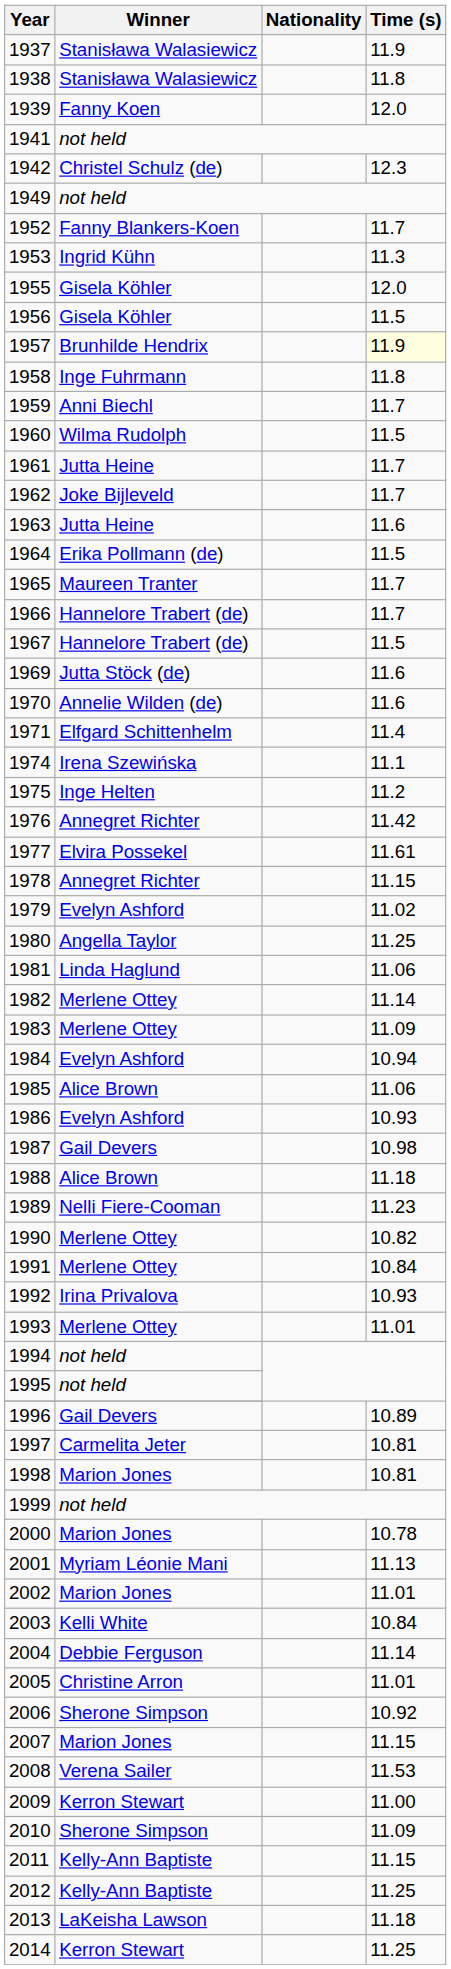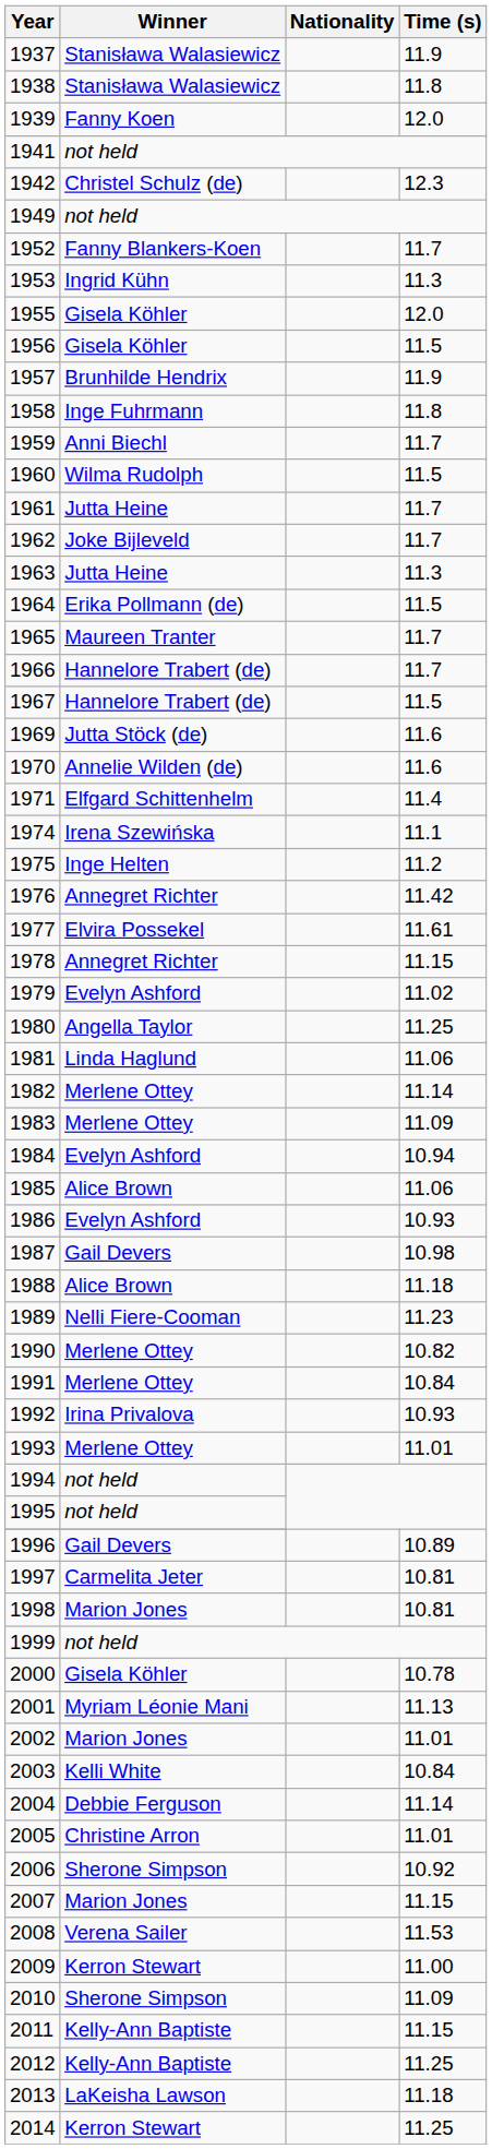 <table class="wikitable collapsible collapsed" style="float:left">
 <tr>
 <th>Year</th>
 <th>Winner</th>
 <th>Nationality</th>
 <th>Time (s)</th>
 </tr>
 <tr>
 <td>1937</td>
 <td><a href='#'>Stanisława Walasiewicz</a></td>
 <td></td>
 <td>11.9</td>
 </tr>
 <tr>
 <td>1938</td>
 <td><a href='#'>Stanisława Walasiewicz</a></td>
 <td></td>
 <td>11.8</td>
 </tr>
 <tr>
 <td>1939</td>
 <td><a href='#'>Fanny Koen</a></td>
 <td></td>
 <td>12.0</td>
 </tr>
 <tr>
 <td>1941</td>
 <td colspan=3><em>not held</em></td>
 </tr>
 <tr>
 <td>1942</td>
 <td><a href='#'>Christel Schulz</a> (<a href='#'>de</a>)</td>
 <td></td>
 <td>12.3</td>
 </tr>
 <tr>
 <td>1949</td>
 <td colspan=3><em>not held</em></td>
 </tr>
 <tr>
 <td>1952</td>
 <td><a href='#'>Fanny Blankers-Koen</a></td>
 <td></td>
 <td>11.7</td>
 </tr>
 <tr>
 <td>1953</td>
 <td><a href='#'>Ingrid Kühn</a></td>
 <td></td>
 <td>11.3</td>
 </tr>
 <tr>
 <td>1955</td>
 <td><a href='#'>Gisela Köhler</a></td>
 <td></td>
 <td>12.0</td>
 </tr>
 <tr>
 <td>1956</td>
 <td><a href='#'>Gisela Köhler</a></td>
 <td></td>
 <td>11.5</td>
 </tr>
 <tr>
 <td>1957</td>
 <td><a href='#'>Brunhilde Hendrix</a></td>
 <td></td>
-<td style="background: lightyellow;">11.9</td>
+<td>11.9</td>
 </tr>
 <tr>
 <td>1958</td>
 <td><a href='#'>Inge Fuhrmann</a></td>
 <td></td>
 <td>11.8</td>
 </tr>
 <tr>
 <td>1959</td>
 <td><a href='#'>Anni Biechl</a></td>
 <td></td>
 <td>11.7</td>
 </tr>
 <tr>
 <td>1960</td>
 <td><a href='#'>Wilma Rudolph</a></td>
 <td></td>
 <td>11.5</td>
 </tr>
 <tr>
 <td>1961</td>
 <td><a href='#'>Jutta Heine</a></td>
 <td></td>
 <td>11.7</td>
 </tr>
 <tr>
 <td>1962</td>
 <td><a href='#'>Joke Bijleveld</a></td>
 <td></td>
 <td>11.7</td>
 </tr>
 <tr>
 <td>1963</td>
 <td><a href='#'>Jutta Heine</a></td>
 <td></td>
-<td>11.6</td>
+<td>11.3</td>
 </tr>
 <tr>
 <td>1964</td>
 <td><a href='#'>Erika Pollmann</a> (<a href='#'>de</a>)</td>
 <td></td>
 <td>11.5</td>
 </tr>
 <tr>
 <td>1965</td>
 <td><a href='#'>Maureen Tranter</a></td>
 <td></td>
 <td>11.7</td>
 </tr>
 <tr>
 <td>1966</td>
 <td><a href='#'>Hannelore Trabert</a> (<a href='#'>de</a>)</td>
 <td></td>
 <td>11.7</td>
 </tr>
 <tr>
 <td>1967</td>
 <td><a href='#'>Hannelore Trabert</a> (<a href='#'>de</a>)</td>
 <td></td>
 <td>11.5</td>
 </tr>
 <tr>
 <td>1969</td>
 <td><a href='#'>Jutta Stöck</a> (<a href='#'>de</a>)</td>
 <td></td>
 <td>11.6</td>
 </tr>
 <tr>
 <td>1970</td>
 <td><a href='#'>Annelie Wilden</a> (<a href='#'>de</a>)</td>
 <td></td>
 <td>11.6</td>
 </tr>
 <tr>
 <td>1971</td>
 <td><a href='#'>Elfgard Schittenhelm</a></td>
 <td></td>
 <td>11.4</td>
 </tr>
 <tr>
 <td>1974</td>
 <td><a href='#'>Irena Szewińska</a></td>
 <td></td>
 <td>11.1</td>
 </tr>
 <tr>
 <td>1975</td>
 <td><a href='#'>Inge Helten</a></td>
 <td></td>
 <td>11.2</td>
 </tr>
 <tr>
 <td>1976</td>
 <td><a href='#'>Annegret Richter</a></td>
 <td></td>
 <td>11.42</td>
 </tr>
 <tr>
 <td>1977</td>
 <td><a href='#'>Elvira Possekel</a></td>
 <td></td>
 <td>11.61</td>
 </tr>
 <tr>
 <td>1978</td>
 <td><a href='#'>Annegret Richter</a></td>
 <td></td>
 <td>11.15</td>
 </tr>
 <tr>
 <td>1979</td>
 <td><a href='#'>Evelyn Ashford</a></td>
 <td></td>
 <td>11.02</td>
 </tr>
 <tr>
 <td>1980</td>
 <td><a href='#'>Angella Taylor</a></td>
 <td></td>
 <td>11.25</td>
 </tr>
 <tr>
 <td>1981</td>
 <td><a href='#'>Linda Haglund</a></td>
 <td></td>
 <td>11.06</td>
 </tr>
 <tr>
 <td>1982</td>
 <td><a href='#'>Merlene Ottey</a></td>
 <td></td>
 <td>11.14</td>
 </tr>
 <tr>
 <td>1983</td>
 <td><a href='#'>Merlene Ottey</a></td>
 <td></td>
 <td>11.09</td>
 </tr>
 <tr>
 <td>1984</td>
 <td><a href='#'>Evelyn Ashford</a></td>
 <td></td>
 <td>10.94</td>
 </tr>
 <tr>
 <td>1985</td>
 <td><a href='#'>Alice Brown</a></td>
 <td></td>
 <td>11.06</td>
 </tr>
 <tr>
 <td>1986</td>
 <td><a href='#'>Evelyn Ashford</a></td>
 <td></td>
 <td>10.93</td>
 </tr>
 <tr>
 <td>1987</td>
 <td><a href='#'>Gail Devers</a></td>
 <td></td>
 <td>10.98</td>
 </tr>
 <tr>
 <td>1988</td>
 <td><a href='#'>Alice Brown</a></td>
 <td></td>
 <td>11.18</td>
 </tr>
 <tr>
 <td>1989</td>
 <td><a href='#'>Nelli Fiere-Cooman</a></td>
 <td></td>
 <td>11.23</td>
 </tr>
 <tr>
 <td>1990</td>
 <td><a href='#'>Merlene Ottey</a></td>
 <td></td>
 <td>10.82</td>
 </tr>
 <tr>
 <td>1991</td>
 <td><a href='#'>Merlene Ottey</a></td>
 <td></td>
 <td>10.84</td>
 </tr>
 <tr>
 <td>1992</td>
 <td><a href='#'>Irina Privalova</a></td>
 <td></td>
 <td>10.93</td>
 </tr>
 <tr>
 <td>1993</td>
 <td><a href='#'>Merlene Ottey</a></td>
 <td></td>
 <td>11.01</td>
 </tr>
 <tr>
 <td>1994</td>
 <td><em>not held</em></td>
 </tr>
 <tr>
 <td>1995</td>
 <td><em>not held</em></td>
 </tr>
 <tr>
 </tr>
 <tr>
 <td>1996</td>
 <td><a href='#'>Gail Devers</a></td>
 <td></td>
 <td>10.89</td>
 </tr>
 <tr>
 <td>1997</td>
 <td><a href='#'>Carmelita Jeter</a></td>
 <td></td>
 <td>10.81</td>
 </tr>
 <tr>
 <td>1998</td>
 <td><a href='#'>Marion Jones</a></td>
 <td></td>
 <td>10.81</td>
 </tr>
 <tr>
 <td>1999</td>
 <td colspan=3><em>not held</em></td>
 </tr>
 <tr>
 <td>2000</td>
-<td><a href='#'>Marion Jones</a></td>
+<td><a href='#'>Gisela Köhler</a></td>
 <td></td>
 <td>10.78</td>
 </tr>
 <tr>
 <td>2001</td>
 <td><a href='#'>Myriam Léonie Mani</a></td>
 <td></td>
 <td>11.13</td>
 </tr>
 <tr>
 <td>2002</td>
 <td><a href='#'>Marion Jones</a></td>
 <td></td>
 <td>11.01</td>
 </tr>
 <tr>
 <td>2003</td>
 <td><a href='#'>Kelli White</a></td>
 <td></td>
 <td>10.84</td>
 </tr>
 <tr>
 <td>2004</td>
 <td><a href='#'>Debbie Ferguson</a></td>
 <td></td>
 <td>11.14</td>
 </tr>
 <tr>
 <td>2005</td>
 <td><a href='#'>Christine Arron</a></td>
 <td></td>
 <td>11.01</td>
 </tr>
 <tr>
 <td>2006</td>
 <td><a href='#'>Sherone Simpson</a></td>
 <td></td>
 <td>10.92</td>
 </tr>
 <tr>
 <td>2007</td>
 <td><a href='#'>Marion Jones</a></td>
 <td></td>
 <td>11.15</td>
 </tr>
 <tr>
 <td>2008</td>
 <td><a href='#'>Verena Sailer</a></td>
 <td></td>
 <td>11.53</td>
 </tr>
 <tr>
 <td>2009</td>
 <td><a href='#'>Kerron Stewart</a></td>
 <td></td>
 <td>11.00</td>
 </tr>
 <tr>
 <td>2010</td>
 <td><a href='#'>Sherone Simpson</a></td>
 <td></td>
 <td>11.09</td>
 </tr>
 <tr>
 <td>2011</td>
 <td><a href='#'>Kelly-Ann Baptiste</a></td>
 <td></td>
 <td>11.15</td>
 </tr>
 <tr>
 <td>2012</td>
 <td><a href='#'>Kelly-Ann Baptiste</a></td>
 <td></td>
 <td>11.25</td>
 </tr>
 <tr>
 <td>2013</td>
 <td><a href='#'>LaKeisha Lawson</a></td>
 <td></td>
 <td>11.18</td>
 </tr>
 <tr>
 <td>2014</td>
 <td><a href='#'>Kerron Stewart</a></td>
 <td></td>
 <td>11.25</td>
 </tr>
 <tr>
 </tr>
 </table>
